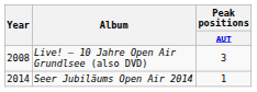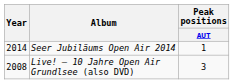 <table class="wikitable">
 <tr>
 <th align="center" rowspan="2" width="10">Year</th>
 <th align="center" rowspan="2" width="220">Album</th>
 <th align="center" colspan="1" width="20">Peak positions</th>
 </tr>
 <tr>
 <th scope="col" style="width:3em;font-size:90%;"><a href='#'>AUT</a><br></th>
 </tr>
 <tr>
+<td style="text-align:center;">2014</td>
+<td><em>Seer Jubiläums Open Air 2014</em></td>
+<td style="text-align:center;">1</td>
+</tr>
+<tr>
 <td style="text-align:center;">2008</td>
 <td><em>Live! – 10 Jahre Open Air Grundlsee</em> (also DVD)</td>
 <td style="text-align:center;">3</td>
 </tr>
-<tr>
-<td style="text-align:center;">2014</td>
-<td><em>Seer Jubiläums Open Air 2014</em></td>
-<td style="text-align:center;">1</td>
-</tr>
 </table>
